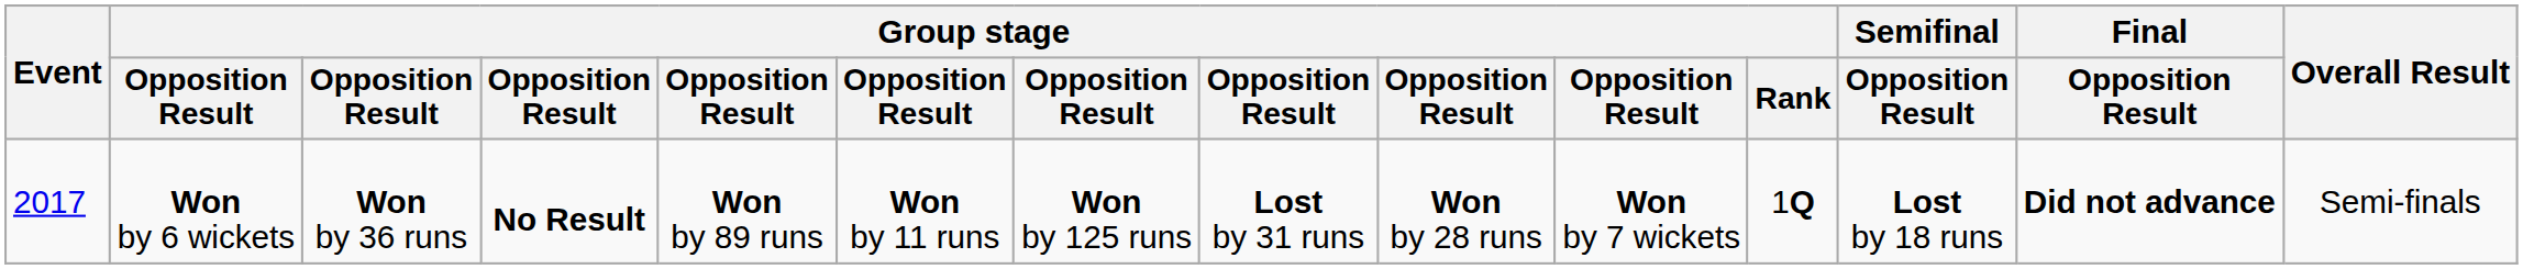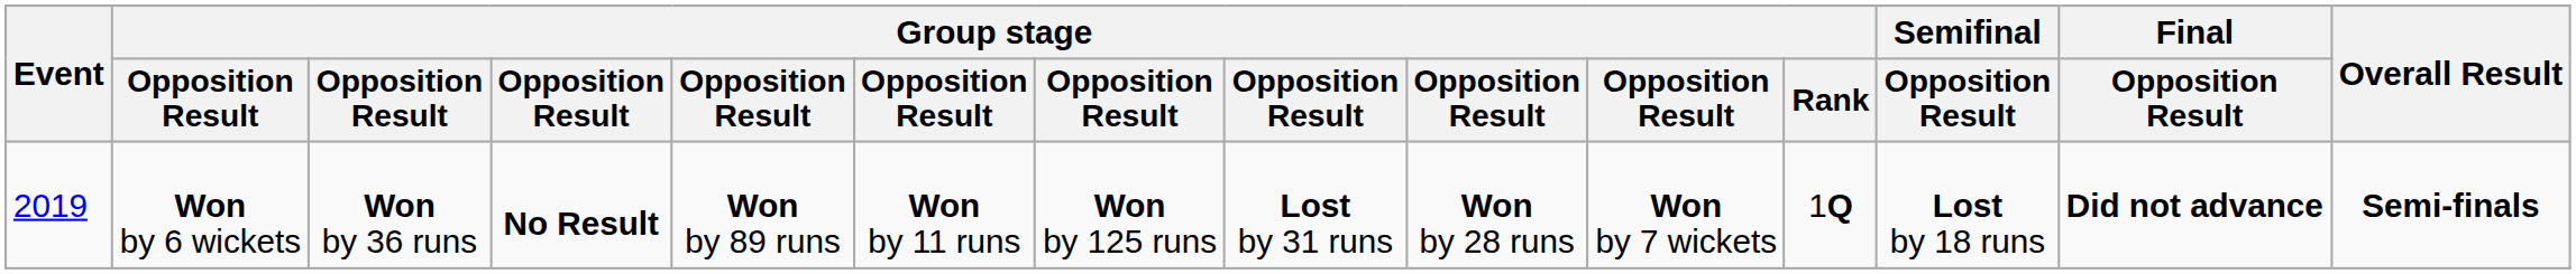 <table class=wikitable style=font-size:90%;text-align:center>
 <tr>
 <th rowspan=2>Event</th>
 <th colspan=10>Group stage</th>
 <th>Semifinal</th>
 <th>Final</th>
 <th rowspan=2>Overall Result</th>
 </tr>
 <tr style=font-size:95%>
 <th>Opposition<br>Result</th>
 <th>Opposition<br>Result</th>
 <th>Opposition<br>Result</th>
 <th>Opposition<br>Result</th>
 <th>Opposition<br>Result</th>
 <th>Opposition<br>Result</th>
 <th>Opposition<br>Result</th>
 <th>Opposition<br>Result</th>
 <th>Opposition<br>Result</th>
 <th>Rank</th>
 <th>Opposition<br>Result</th>
 <th>Opposition<br>Result</th>
 </tr>
 <tr>
-<td align=left><a href='#'>2017</a></td>
+<td align=left><a href='#'>2019</a></td>
 <td><br><strong>Won</strong> <br> by 6 wickets</td>
 <td><br><strong>Won</strong> <br> by 36 runs</td>
 <td><br><strong>No Result</strong></td>
 <td><br><strong>Won</strong> <br> by 89 runs</td>
 <td><br><strong>Won</strong> <br> by 11 runs</td>
 <td><br><strong>Won</strong> <br> by 125 runs</td>
 <td><br><strong>Lost</strong> <br> by 31 runs</td>
 <td><br><strong>Won</strong> <br> by 28 runs</td>
 <td><br><strong>Won</strong> <br> by 7 wickets</td>
 <td>1<strong>Q</strong></td>
 <td><br><strong>Lost</strong> <br> by 18 runs</td>
 <td><strong>Did not advance</strong></td>
-<td>Semi-finals</td>
+<td><strong>Semi-finals</strong></td>
 </tr>
 </table>
